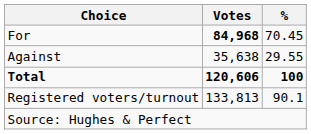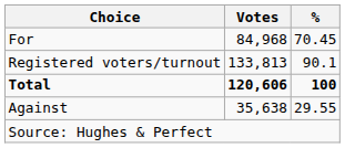 <table class=wikitable style=text-align:right>
 <tr>
 <th>Choice</th>
 <th>Votes</th>
 <th>%</th>
 </tr>
 <tr>
 <td align=left>For</td>
-<td><strong>84,968</strong></td>
+<td>84,968</td>
 <td>70.45</td>
+</tr>
+<tr>
+<td align=left>Registered voters/turnout</td>
+<td>133,813</td>
+<td>90.1</td>
+</tr>
+<tr>
+<td align=left><strong>Total</strong></td>
+<td><strong>120,606</strong></td>
+<td><strong>100</strong></td>
 </tr>
 <tr>
 <td align=left>Against</td>
 <td>35,638</td>
 <td>29.55</td>
 </tr>
 <tr>
-<td align=left><strong>Total</strong></td>
-<td><strong>120,606</strong></td>
-<td><strong>100</strong></td>
-</tr>
-<tr>
-<td align=left>Registered voters/turnout</td>
-<td>133,813</td>
-<td>90.1</td>
-</tr>
-<tr>
 <td align=left colspan=3>Source: Hughes & Perfect</td>
 </tr>
 </table>
